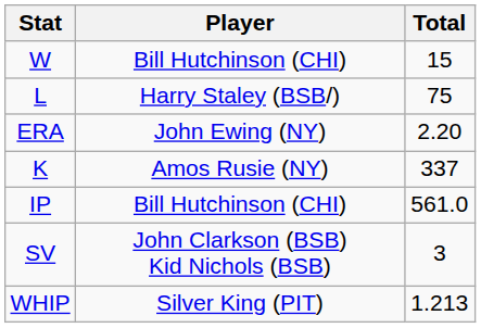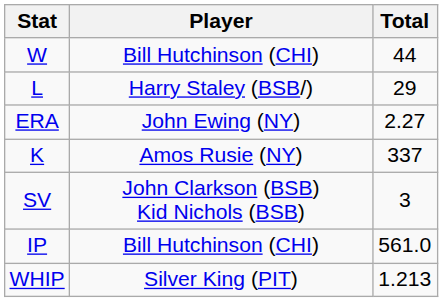 <table class="wikitable" style="text-align:center;">
 <tr>
 <th style="width:15%;">Stat</th>
 <th>Player</th>
 <th style="width:15%;">Total</th>
 </tr>
 <tr>
 <td><a href='#'>W</a></td>
 <td><a href='#'>Bill Hutchinson</a> (<a href='#'>CHI</a>)</td>
-<td>15</td>
+<td>44</td>
 </tr>
 <tr>
 <td><a href='#'>L</a></td>
 <td><a href='#'>Harry Staley</a> (<a href='#'>BSB</a>/)</td>
-<td>75</td>
+<td>29</td>
 </tr>
 <tr>
 <td><a href='#'>ERA</a></td>
 <td><a href='#'>John Ewing</a> (<a href='#'>NY</a>)</td>
-<td>2.20</td>
+<td>2.27</td>
 </tr>
 <tr>
 <td><a href='#'>K</a></td>
 <td><a href='#'>Amos Rusie</a> (<a href='#'>NY</a>)</td>
 <td>337</td>
 </tr>
 <tr>
+<td><a href='#'>SV</a></td>
+<td><a href='#'>John Clarkson</a> (<a href='#'>BSB</a>)<br><a href='#'>Kid Nichols</a> (<a href='#'>BSB</a>)</td>
+<td>3</td>
+</tr>
+<tr>
 <td><a href='#'>IP</a></td>
 <td><a href='#'>Bill Hutchinson</a> (<a href='#'>CHI</a>)</td>
 <td>561.0</td>
-</tr>
-<tr>
-<td><a href='#'>SV</a></td>
-<td><a href='#'>John Clarkson</a> (<a href='#'>BSB</a>)<br><a href='#'>Kid Nichols</a> (<a href='#'>BSB</a>)</td>
-<td>3</td>
 </tr>
 <tr>
 <td><a href='#'>WHIP</a></td>
 <td><a href='#'>Silver King</a> (<a href='#'>PIT</a>)</td>
 <td>1.213</td>
 </tr>
 </table>
